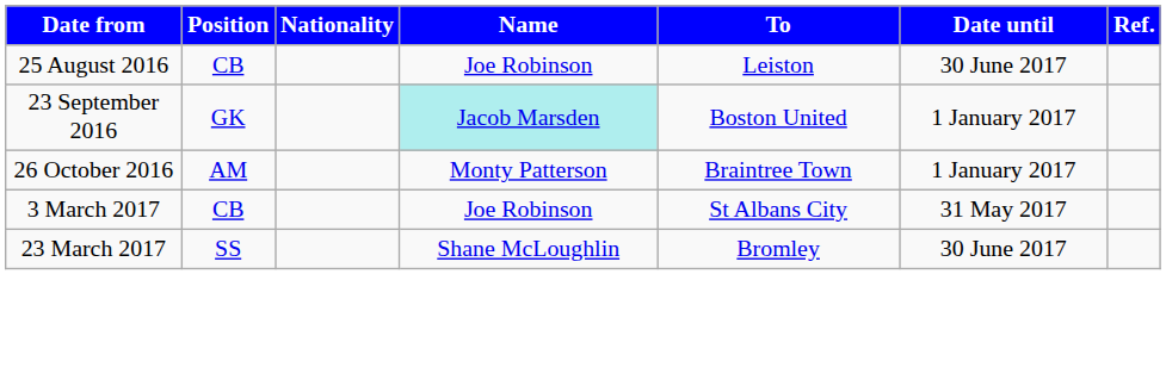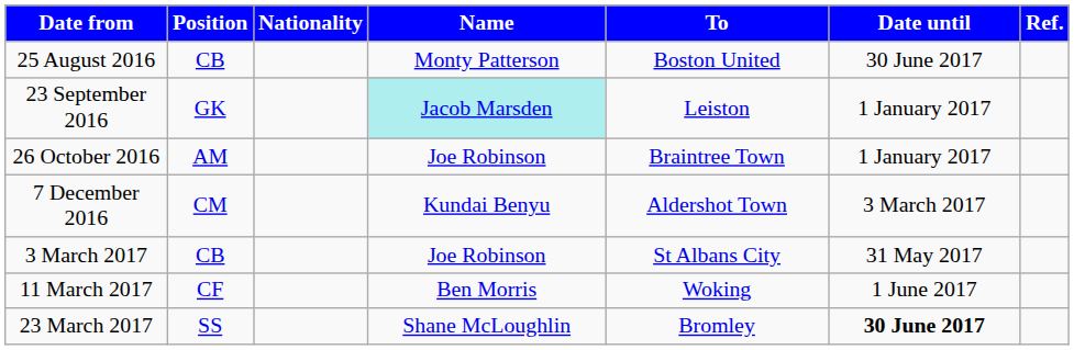 <table class="wikitable"  style="text-align:center; font-size:90%; ">
 <tr>
 <th style="background:#0000FF; color:white; width:100px;">Date from</th>
 <th style="background:#0000FF; color:white; width:50px;">Position</th>
 <th style="background:#0000FF; color:white; width:50px;">Nationality</th>
 <th style="background:#0000FF; color:white; width:150px;">Name</th>
 <th style="background:#0000FF; color:white; width:140px;">To</th>
 <th style="background:#0000FF; color:white; width:120px;">Date until</th>
 <th style="background:#0000FF; color:white; width:25px;">Ref.</th>
 </tr>
 <tr>
 <td>25 August 2016</td>
 <td><a href='#'>CB</a></td>
 <td></td>
-<td><a href='#'>Joe Robinson</a></td>
-<td> <a href='#'>Leiston</a></td>
+<td><a href='#'>Monty Patterson</a></td>
+<td> <a href='#'>Boston United</a></td>
 <td>30 June 2017</td>
 <td></td>
 </tr>
 <tr>
 <td>23 September 2016</td>
 <td><a href='#'>GK</a></td>
 <td></td>
 <td style="background: paleturquoise;"><a href='#'>Jacob Marsden</a></td>
-<td> <a href='#'>Boston United</a></td>
+<td> <a href='#'>Leiston</a></td>
 <td>1 January 2017</td>
 <td></td>
 </tr>
 <tr>
 <td>26 October 2016</td>
 <td><a href='#'>AM</a></td>
 <td></td>
-<td><a href='#'>Monty Patterson</a></td>
+<td><a href='#'>Joe Robinson</a></td>
 <td> <a href='#'>Braintree Town</a></td>
 <td>1 January 2017</td>
+<td></td>
+</tr>
+<tr>
+<td>7 December 2016</td>
+<td><a href='#'>CM</a></td>
+<td></td>
+<td><a href='#'>Kundai Benyu</a></td>
+<td> <a href='#'>Aldershot Town</a></td>
+<td>3 March 2017</td>
 <td></td>
 </tr>
 <tr>
 <td>3 March 2017</td>
 <td><a href='#'>CB</a></td>
 <td></td>
 <td><a href='#'>Joe Robinson</a></td>
 <td> <a href='#'>St Albans City</a></td>
 <td>31 May 2017</td>
 <td></td>
 </tr>
 <tr>
+<td>11 March 2017</td>
+<td><a href='#'>CF</a></td>
+<td></td>
+<td><a href='#'>Ben Morris</a></td>
+<td> <a href='#'>Woking</a></td>
+<td>1 June 2017</td>
+<td></td>
+</tr>
+<tr>
 <td>23 March 2017</td>
 <td><a href='#'>SS</a></td>
 <td></td>
 <td><a href='#'>Shane McLoughlin</a></td>
 <td> <a href='#'>Bromley</a></td>
-<td>30 June 2017</td>
+<td><strong>30 June 2017</strong></td>
 <td></td>
 </tr>
 </table>
